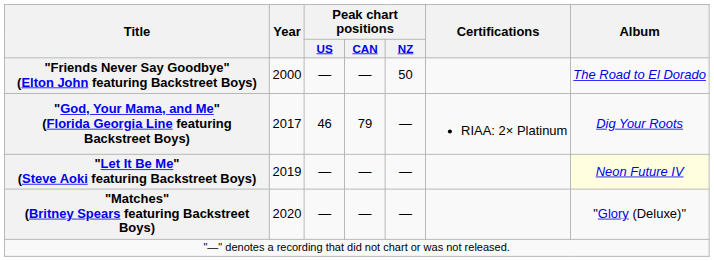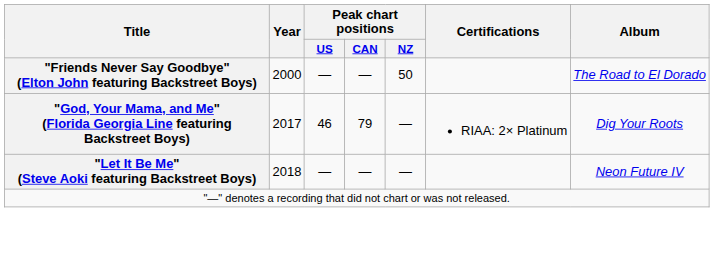 <table class="wikitable plainrowheaders" style="text-align:center;" border="1">
 <tr>
 <th scope="col" rowspan="2" style="width:20em;">Title</th>
 <th scope="col" rowspan="2">Year</th>
 <th scope="col" colspan="3">Peak chart positions</th>
 <th scope="col" rowspan="2">Certifications</th>
 <th scope="col" rowspan="2">Album</th>
 </tr>
 <tr>
 <th scope="col" style="width:3em;font-size:90%;"><a href='#'>US</a><br></th>
 <th scope="col" style="width:3em;font-size:90%;"><a href='#'>CAN</a><br></th>
 <th scope="col" style="width:3em;font-size:90%;"><a href='#'>NZ</a><br></th>
 </tr>
 <tr>
 <th scope="row">"Friends Never Say Goodbye" <br><span>(<a href='#'>Elton John</a> featuring Backstreet Boys)</span></th>
 <td>2000</td>
 <td>—</td>
 <td>—</td>
 <td>50</td>
 <td></td>
 <td><em><a href='#'>The Road to El Dorado</a></em></td>
 </tr>
 <tr>
 <th scope="row">"<a href='#'>God, Your Mama, and Me</a>" <br><span>(<a href='#'>Florida Georgia Line</a> featuring Backstreet Boys)</span></th>
 <td>2017</td>
 <td>46</td>
 <td>79</td>
 <td>—</td>
 <td><br><ul><li>RIAA: 2× Platinum</li></ul></td>
 <td><em><a href='#'>Dig Your Roots</a></em></td>
 </tr>
 <tr>
 <th scope="row">"<a href='#'>Let It Be Me</a>" <br><span>(<a href='#'>Steve Aoki</a> featuring Backstreet Boys)</span></th>
-<td>2019</td>
+<td>2018</td>
 <td>—</td>
 <td>—</td>
 <td>—</td>
 <td></td>
-<td style="background: lightyellow;"><em><a href='#'>Neon Future IV</a></em></td>
-</tr>
-<tr>
-<th scope="row">"Matches"<br><span>(<a href='#'>Britney Spears</a> featuring Backstreet Boys)</span></th>
-<td>2020</td>
-<td>—</td>
-<td>—</td>
-<td>—</td>
-<td></td>
-<td>"<a href='#'>Glory</a> (Deluxe)"</td>
+<td><em><a href='#'>Neon Future IV</a></em></td>
 </tr>
 <tr>
 <td colspan="7" style="font-size:85%">"—" denotes a recording that did not chart or was not released.</td>
 </tr>
 </table>
